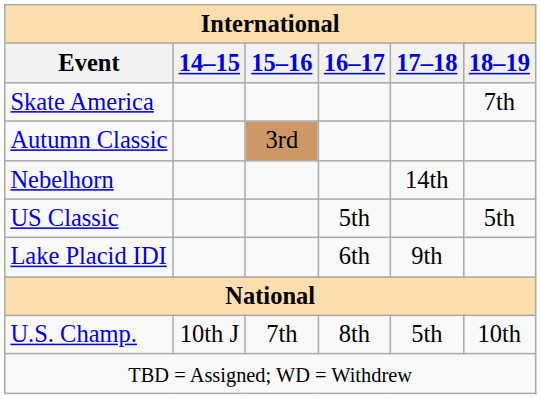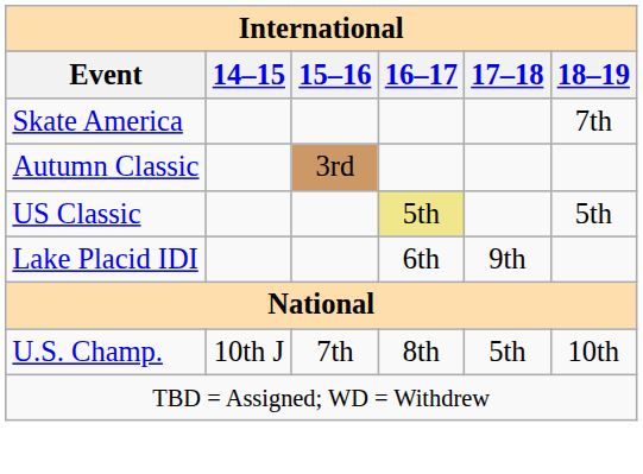 <table class="wikitable" style="text-align:center">
 <tr>
 <th colspan="6" align="center" style="background-color: #ffdead; ">International</th>
 </tr>
 <tr>
 <th>Event</th>
 <th><a href='#'>14–15</a></th>
 <th><a href='#'>15–16</a></th>
 <th><a href='#'>16–17</a></th>
 <th><a href='#'>17–18</a></th>
 <th><a href='#'>18–19</a></th>
 </tr>
 <tr>
 <td align="left"> <a href='#'>Skate America</a></td>
 <td></td>
 <td></td>
 <td></td>
 <td></td>
 <td>7th</td>
 </tr>
 <tr>
 <td align="left"> <a href='#'>Autumn Classic</a></td>
 <td></td>
 <td bgcolor="cc9966">3rd</td>
 <td></td>
 <td></td>
 <td></td>
 </tr>
 <tr>
-<td align="left"> <a href='#'>Nebelhorn</a></td>
-<td></td>
-<td></td>
-<td></td>
-<td>14th</td>
-<td></td>
-</tr>
-<tr>
 <td align="left"> <a href='#'>US Classic</a></td>
 <td></td>
 <td></td>
-<td>5th</td>
+<td style="background: khaki;">5th</td>
 <td></td>
 <td>5th</td>
 </tr>
 <tr>
 <td align="left"><a href='#'>Lake Placid IDI</a></td>
 <td></td>
 <td></td>
 <td>6th</td>
 <td>9th</td>
 <td></td>
 </tr>
 <tr>
 <th colspan="6" align="center" style="background-color: #ffdead; ">National</th>
 </tr>
 <tr>
 <td align="left"><a href='#'>U.S. Champ.</a></td>
 <td>10th J</td>
 <td>7th</td>
 <td>8th</td>
 <td>5th</td>
 <td>10th</td>
 </tr>
 <tr>
 <td colspan="6" align="center"><small> TBD = Assigned; WD = Withdrew</small></td>
 </tr>
 </table>
